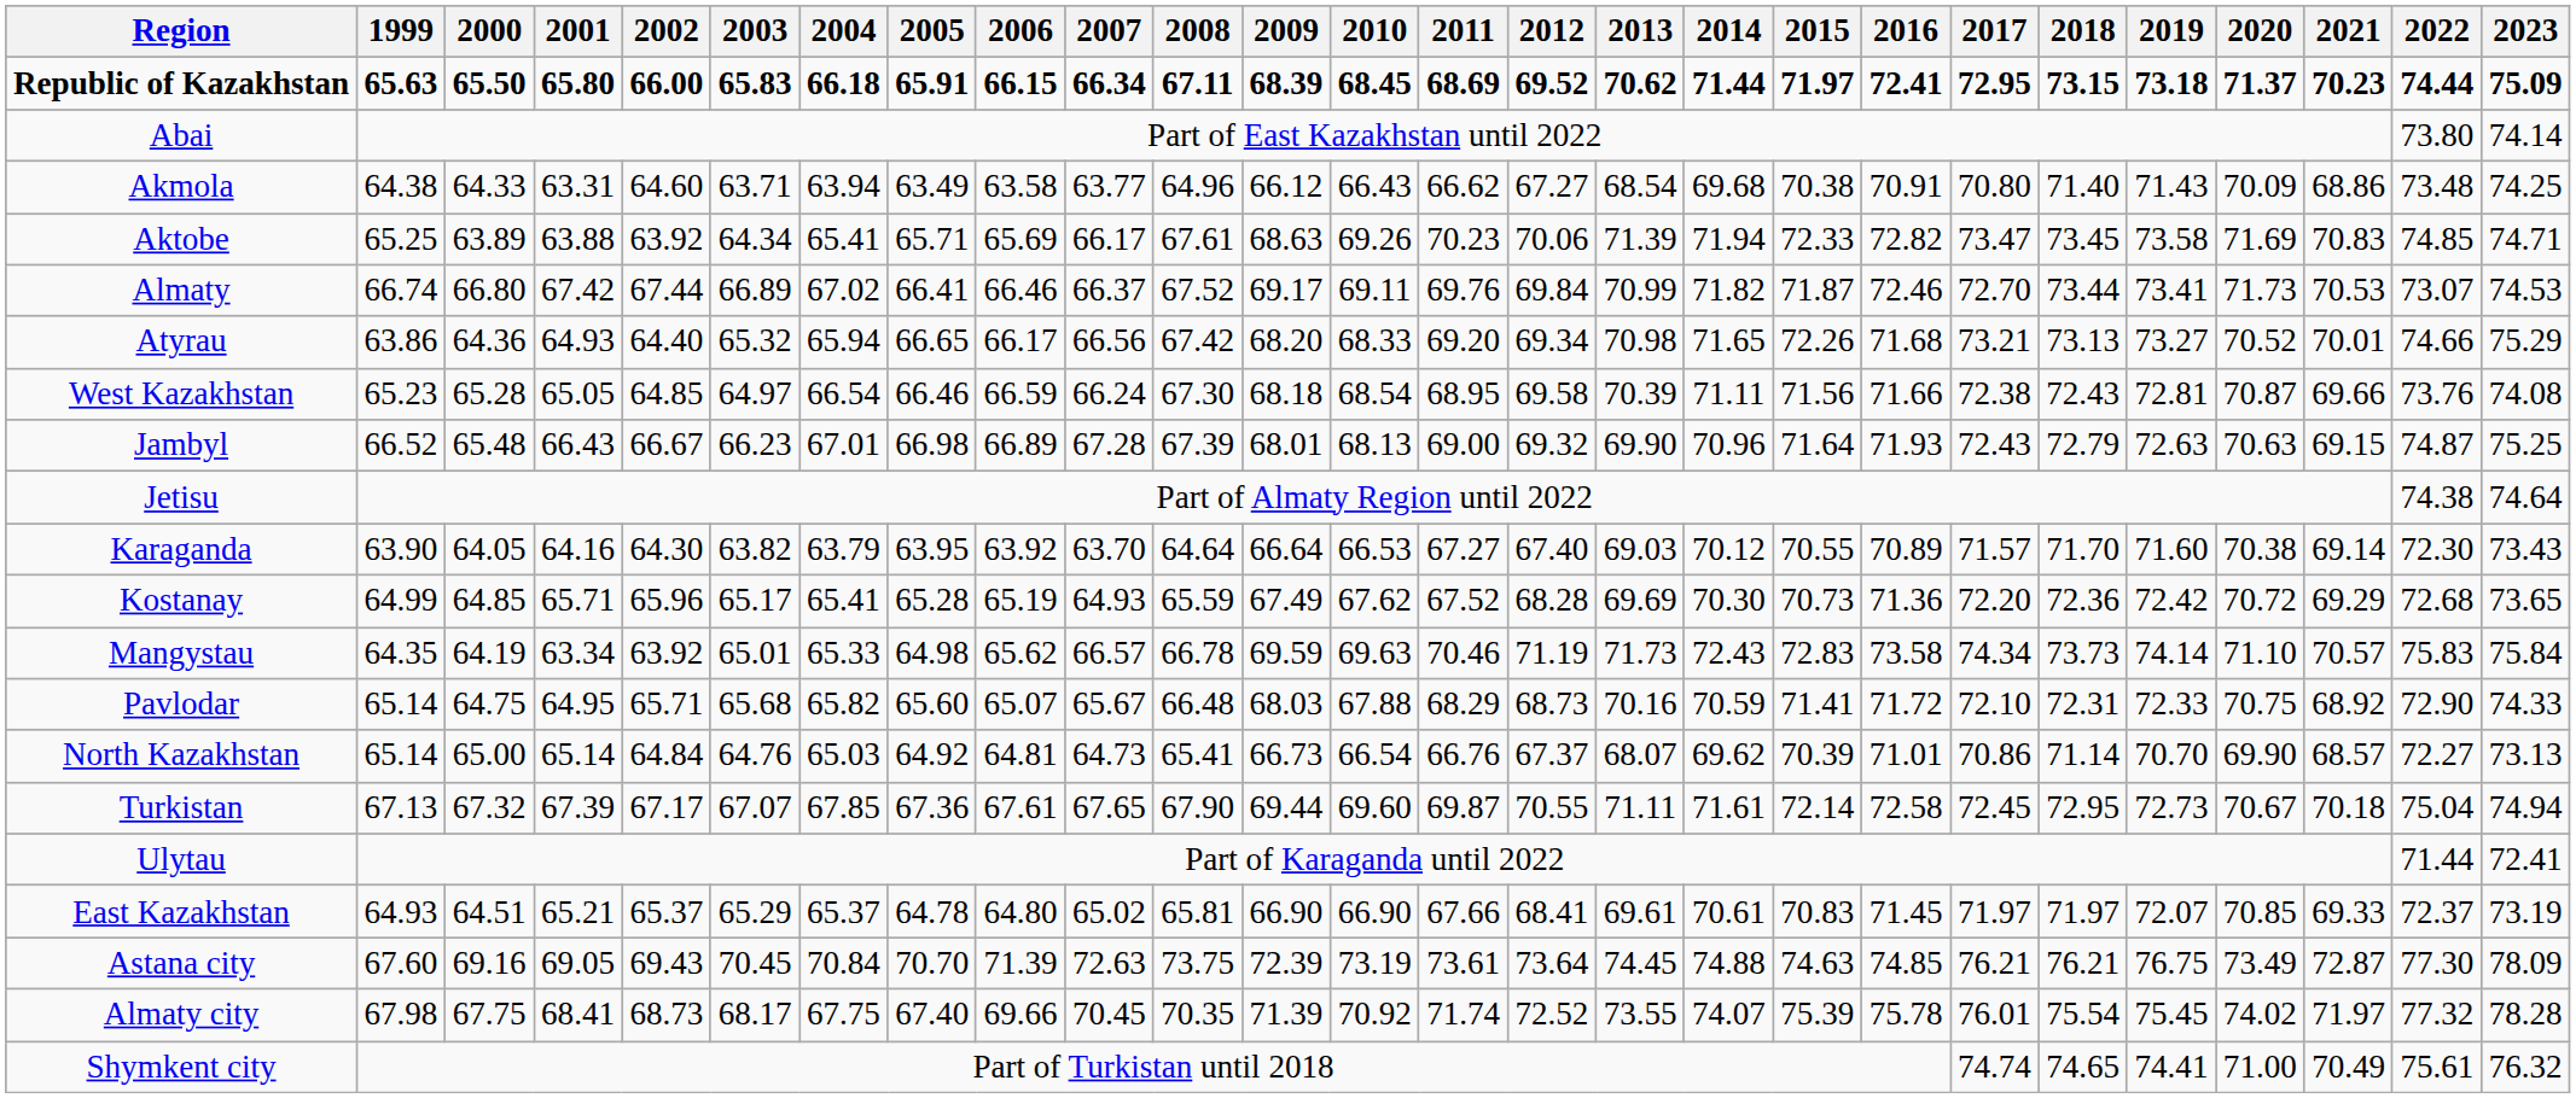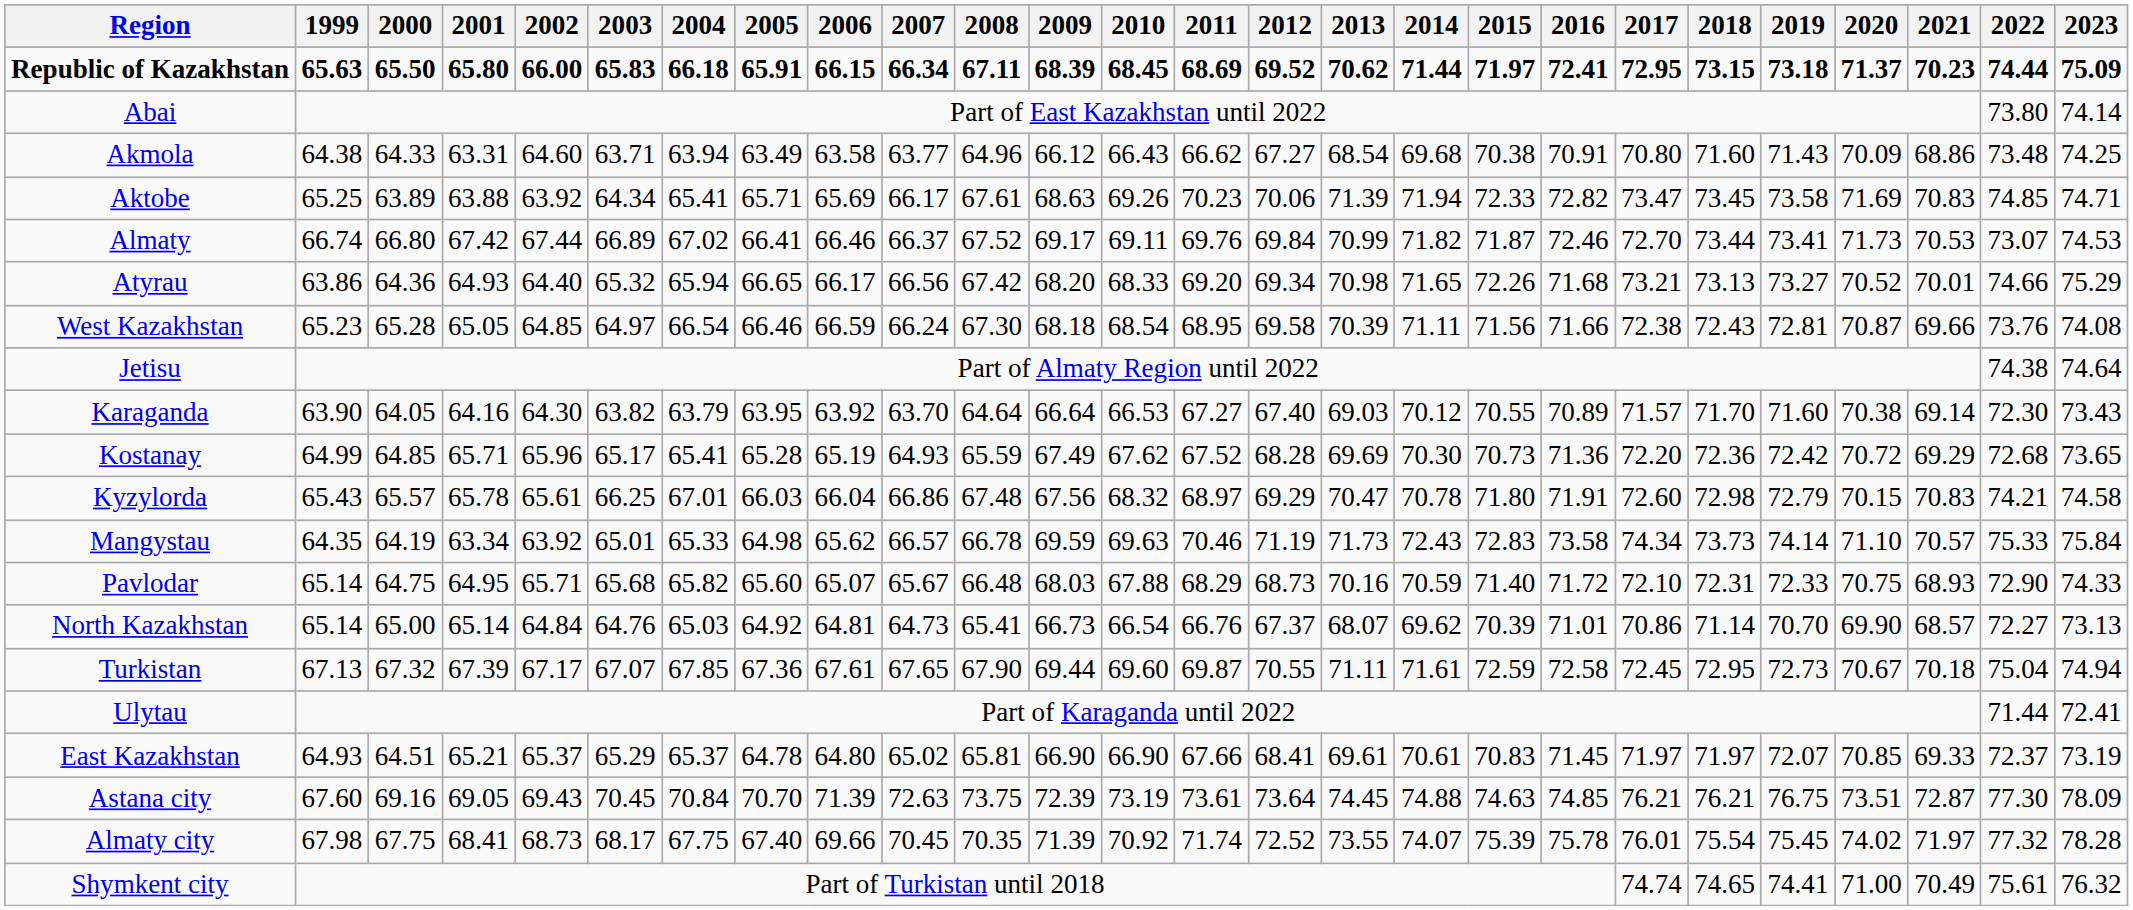 <table class="wikitable sortable mw-datatable static-row-numbers sort-under col1left" style="text-align:center; white-space: nowrap;">
 <tr>
 <th><a href='#'>Region</a></th>
 <th data-sort-type=number>1999</th>
 <th data-sort-type=number>2000</th>
 <th data-sort-type=number>2001</th>
 <th data-sort-type=number>2002</th>
 <th data-sort-type=number>2003</th>
 <th data-sort-type=number>2004</th>
 <th data-sort-type=number>2005</th>
 <th data-sort-type=number>2006</th>
 <th data-sort-type=number>2007</th>
 <th data-sort-type=number>2008</th>
 <th data-sort-type=number>2009</th>
 <th data-sort-type=number>2010</th>
 <th data-sort-type=number>2011</th>
 <th data-sort-type=number>2012</th>
 <th data-sort-type=number>2013</th>
 <th data-sort-type=number>2014</th>
 <th data-sort-type=number>2015</th>
 <th data-sort-type=number>2016</th>
 <th data-sort-type=number>2017</th>
 <th data-sort-type=number>2018</th>
 <th data-sort-type=number>2019</th>
 <th data-sort-type=number>2020</th>
 <th data-sort-type=number>2021</th>
 <th data-sort-type=number>2022</th>
 <th data-sort-type=number>2023</th>
 </tr>
 <tr>
 <td><strong>Republic of Kazakhstan</strong></td>
 <td><strong>65.63</strong></td>
 <td><strong>65.50</strong></td>
 <td><strong>65.80</strong></td>
 <td><strong>66.00</strong></td>
 <td><strong>65.83</strong></td>
 <td><strong>66.18</strong></td>
 <td><strong>65.91</strong></td>
 <td><strong>66.15</strong></td>
 <td><strong>66.34</strong></td>
 <td><strong>67.11</strong></td>
 <td><strong>68.39</strong></td>
 <td><strong>68.45</strong></td>
 <td><strong>68.69</strong></td>
 <td><strong>69.52</strong></td>
 <td><strong>70.62</strong></td>
 <td><strong>71.44</strong></td>
 <td><strong>71.97</strong></td>
 <td><strong>72.41</strong></td>
 <td><strong>72.95</strong></td>
 <td><strong>73.15</strong></td>
 <td><strong>73.18</strong></td>
 <td><strong>71.37</strong></td>
 <td><strong>70.23</strong></td>
 <td><strong>74.44</strong></td>
 <td><strong>75.09</strong></td>
 </tr>
 <tr>
 <td><a href='#'>Abai</a></td>
 <td colspan="23">Part of <a href='#'>East Kazakhstan</a> until 2022</td>
 <td>73.80</td>
 <td>74.14</td>
 </tr>
 <tr>
 <td><a href='#'>Akmola</a></td>
 <td>64.38</td>
 <td>64.33</td>
 <td>63.31</td>
 <td>64.60</td>
 <td>63.71</td>
 <td>63.94</td>
 <td>63.49</td>
 <td>63.58</td>
 <td>63.77</td>
 <td>64.96</td>
 <td>66.12</td>
 <td>66.43</td>
 <td>66.62</td>
 <td>67.27</td>
 <td>68.54</td>
 <td>69.68</td>
 <td>70.38</td>
 <td>70.91</td>
 <td>70.80</td>
-<td>71.40</td>
+<td>71.60</td>
 <td>71.43</td>
 <td>70.09</td>
 <td>68.86</td>
 <td>73.48</td>
 <td>74.25</td>
 </tr>
 <tr>
 <td><a href='#'>Aktobe</a></td>
 <td>65.25</td>
 <td>63.89</td>
 <td>63.88</td>
 <td>63.92</td>
 <td>64.34</td>
 <td>65.41</td>
 <td>65.71</td>
 <td>65.69</td>
 <td>66.17</td>
 <td>67.61</td>
 <td>68.63</td>
 <td>69.26</td>
 <td>70.23</td>
 <td>70.06</td>
 <td>71.39</td>
 <td>71.94</td>
 <td>72.33</td>
 <td>72.82</td>
 <td>73.47</td>
 <td>73.45</td>
 <td>73.58</td>
 <td>71.69</td>
 <td>70.83</td>
 <td>74.85</td>
 <td>74.71</td>
 </tr>
 <tr>
 <td><a href='#'>Almaty</a></td>
 <td>66.74</td>
 <td>66.80</td>
 <td>67.42</td>
 <td>67.44</td>
 <td>66.89</td>
 <td>67.02</td>
 <td>66.41</td>
 <td>66.46</td>
 <td>66.37</td>
 <td>67.52</td>
 <td>69.17</td>
 <td>69.11</td>
 <td>69.76</td>
 <td>69.84</td>
 <td>70.99</td>
 <td>71.82</td>
 <td>71.87</td>
 <td>72.46</td>
 <td>72.70</td>
 <td>73.44</td>
 <td>73.41</td>
 <td>71.73</td>
 <td>70.53</td>
 <td>73.07</td>
 <td>74.53</td>
 </tr>
 <tr>
 <td><a href='#'>Atyrau</a></td>
 <td>63.86</td>
 <td>64.36</td>
 <td>64.93</td>
 <td>64.40</td>
 <td>65.32</td>
 <td>65.94</td>
 <td>66.65</td>
 <td>66.17</td>
 <td>66.56</td>
 <td>67.42</td>
 <td>68.20</td>
 <td>68.33</td>
 <td>69.20</td>
 <td>69.34</td>
 <td>70.98</td>
 <td>71.65</td>
 <td>72.26</td>
 <td>71.68</td>
 <td>73.21</td>
 <td>73.13</td>
 <td>73.27</td>
 <td>70.52</td>
 <td>70.01</td>
 <td>74.66</td>
 <td>75.29</td>
 </tr>
 <tr>
 <td><a href='#'>West Kazakhstan</a></td>
 <td>65.23</td>
 <td>65.28</td>
 <td>65.05</td>
 <td>64.85</td>
 <td>64.97</td>
 <td>66.54</td>
 <td>66.46</td>
 <td>66.59</td>
 <td>66.24</td>
 <td>67.30</td>
 <td>68.18</td>
 <td>68.54</td>
 <td>68.95</td>
 <td>69.58</td>
 <td>70.39</td>
 <td>71.11</td>
 <td>71.56</td>
 <td>71.66</td>
 <td>72.38</td>
 <td>72.43</td>
 <td>72.81</td>
 <td>70.87</td>
 <td>69.66</td>
 <td>73.76</td>
 <td>74.08</td>
 </tr>
 <tr>
-<td><a href='#'>Jambyl</a></td>
-<td>66.52</td>
-<td>65.48</td>
-<td>66.43</td>
-<td>66.67</td>
-<td>66.23</td>
-<td>67.01</td>
-<td>66.98</td>
-<td>66.89</td>
-<td>67.28</td>
-<td>67.39</td>
-<td>68.01</td>
-<td>68.13</td>
-<td>69.00</td>
-<td>69.32</td>
-<td>69.90</td>
-<td>70.96</td>
-<td>71.64</td>
-<td>71.93</td>
-<td>72.43</td>
-<td>72.79</td>
-<td>72.63</td>
-<td>70.63</td>
-<td>69.15</td>
-<td>74.87</td>
-<td>75.25</td>
-</tr>
-<tr>
 <td><a href='#'>Jetisu</a></td>
 <td colspan="23">Part of <a href='#'>Almaty Region</a> until 2022</td>
 <td>74.38</td>
 <td>74.64</td>
 </tr>
 <tr>
 <td><a href='#'>Karaganda</a></td>
 <td>63.90</td>
 <td>64.05</td>
 <td>64.16</td>
 <td>64.30</td>
 <td>63.82</td>
 <td>63.79</td>
 <td>63.95</td>
 <td>63.92</td>
 <td>63.70</td>
 <td>64.64</td>
 <td>66.64</td>
 <td>66.53</td>
 <td>67.27</td>
 <td>67.40</td>
 <td>69.03</td>
 <td>70.12</td>
 <td>70.55</td>
 <td>70.89</td>
 <td>71.57</td>
 <td>71.70</td>
 <td>71.60</td>
 <td>70.38</td>
 <td>69.14</td>
 <td>72.30</td>
 <td>73.43</td>
 </tr>
 <tr>
 <td><a href='#'>Kostanay</a></td>
 <td>64.99</td>
 <td>64.85</td>
 <td>65.71</td>
 <td>65.96</td>
 <td>65.17</td>
 <td>65.41</td>
 <td>65.28</td>
 <td>65.19</td>
 <td>64.93</td>
 <td>65.59</td>
 <td>67.49</td>
 <td>67.62</td>
 <td>67.52</td>
 <td>68.28</td>
 <td>69.69</td>
 <td>70.30</td>
 <td>70.73</td>
 <td>71.36</td>
 <td>72.20</td>
 <td>72.36</td>
 <td>72.42</td>
 <td>70.72</td>
 <td>69.29</td>
 <td>72.68</td>
 <td>73.65</td>
 </tr>
 <tr>
+<td><a href='#'>Kyzylorda</a></td>
+<td>65.43</td>
+<td>65.57</td>
+<td>65.78</td>
+<td>65.61</td>
+<td>66.25</td>
+<td>67.01</td>
+<td>66.03</td>
+<td>66.04</td>
+<td>66.86</td>
+<td>67.48</td>
+<td>67.56</td>
+<td>68.32</td>
+<td>68.97</td>
+<td>69.29</td>
+<td>70.47</td>
+<td>70.78</td>
+<td>71.80</td>
+<td>71.91</td>
+<td>72.60</td>
+<td>72.98</td>
+<td>72.79</td>
+<td>70.15</td>
+<td>70.83</td>
+<td>74.21</td>
+<td>74.58</td>
+</tr>
+<tr>
 <td><a href='#'>Mangystau</a></td>
 <td>64.35</td>
 <td>64.19</td>
 <td>63.34</td>
 <td>63.92</td>
 <td>65.01</td>
 <td>65.33</td>
 <td>64.98</td>
 <td>65.62</td>
 <td>66.57</td>
 <td>66.78</td>
 <td>69.59</td>
 <td>69.63</td>
 <td>70.46</td>
 <td>71.19</td>
 <td>71.73</td>
 <td>72.43</td>
 <td>72.83</td>
 <td>73.58</td>
 <td>74.34</td>
 <td>73.73</td>
 <td>74.14</td>
 <td>71.10</td>
 <td>70.57</td>
-<td>75.83</td>
+<td>75.33</td>
 <td>75.84</td>
 </tr>
 <tr>
 <td><a href='#'>Pavlodar</a></td>
 <td>65.14</td>
 <td>64.75</td>
 <td>64.95</td>
 <td>65.71</td>
 <td>65.68</td>
 <td>65.82</td>
 <td>65.60</td>
 <td>65.07</td>
 <td>65.67</td>
 <td>66.48</td>
 <td>68.03</td>
 <td>67.88</td>
 <td>68.29</td>
 <td>68.73</td>
 <td>70.16</td>
 <td>70.59</td>
-<td>71.41</td>
+<td>71.40</td>
 <td>71.72</td>
 <td>72.10</td>
 <td>72.31</td>
 <td>72.33</td>
 <td>70.75</td>
-<td>68.92</td>
+<td>68.93</td>
 <td>72.90</td>
 <td>74.33</td>
 </tr>
 <tr>
 <td><a href='#'>North Kazakhstan</a></td>
 <td>65.14</td>
 <td>65.00</td>
 <td>65.14</td>
 <td>64.84</td>
 <td>64.76</td>
 <td>65.03</td>
 <td>64.92</td>
 <td>64.81</td>
 <td>64.73</td>
 <td>65.41</td>
 <td>66.73</td>
 <td>66.54</td>
 <td>66.76</td>
 <td>67.37</td>
 <td>68.07</td>
 <td>69.62</td>
 <td>70.39</td>
 <td>71.01</td>
 <td>70.86</td>
 <td>71.14</td>
 <td>70.70</td>
 <td>69.90</td>
 <td>68.57</td>
 <td>72.27</td>
 <td>73.13</td>
 </tr>
 <tr>
 <td><a href='#'>Turkistan</a></td>
 <td>67.13</td>
 <td>67.32</td>
 <td>67.39</td>
 <td>67.17</td>
 <td>67.07</td>
 <td>67.85</td>
 <td>67.36</td>
 <td>67.61</td>
 <td>67.65</td>
 <td>67.90</td>
 <td>69.44</td>
 <td>69.60</td>
 <td>69.87</td>
 <td>70.55</td>
 <td>71.11</td>
 <td>71.61</td>
-<td>72.14</td>
+<td>72.59</td>
 <td>72.58</td>
 <td>72.45</td>
 <td>72.95</td>
 <td>72.73</td>
 <td>70.67</td>
 <td>70.18</td>
 <td>75.04</td>
 <td>74.94</td>
 </tr>
 <tr>
 <td><a href='#'>Ulytau</a></td>
 <td class="sortbottom" colspan="23">Part of <a href='#'>Karaganda</a> until 2022</td>
 <td>71.44</td>
 <td>72.41</td>
 </tr>
 <tr>
 <td><a href='#'>East Kazakhstan</a></td>
 <td>64.93</td>
 <td>64.51</td>
 <td>65.21</td>
 <td>65.37</td>
 <td>65.29</td>
 <td>65.37</td>
 <td>64.78</td>
 <td>64.80</td>
 <td>65.02</td>
 <td>65.81</td>
 <td>66.90</td>
 <td>66.90</td>
 <td>67.66</td>
 <td>68.41</td>
 <td>69.61</td>
 <td>70.61</td>
 <td>70.83</td>
 <td>71.45</td>
 <td>71.97</td>
 <td>71.97</td>
 <td>72.07</td>
 <td>70.85</td>
 <td>69.33</td>
 <td>72.37</td>
 <td>73.19</td>
 </tr>
 <tr>
 <td><a href='#'>Astana city</a></td>
 <td>67.60</td>
 <td>69.16</td>
 <td>69.05</td>
 <td>69.43</td>
 <td>70.45</td>
 <td>70.84</td>
 <td>70.70</td>
 <td>71.39</td>
 <td>72.63</td>
 <td>73.75</td>
 <td>72.39</td>
 <td>73.19</td>
 <td>73.61</td>
 <td>73.64</td>
 <td>74.45</td>
 <td>74.88</td>
 <td>74.63</td>
 <td>74.85</td>
 <td>76.21</td>
 <td>76.21</td>
 <td>76.75</td>
-<td>73.49</td>
+<td>73.51</td>
 <td>72.87</td>
 <td>77.30</td>
 <td>78.09</td>
 </tr>
 <tr>
 <td><a href='#'>Almaty city</a></td>
 <td>67.98</td>
 <td>67.75</td>
 <td>68.41</td>
 <td>68.73</td>
 <td>68.17</td>
 <td>67.75</td>
 <td>67.40</td>
 <td>69.66</td>
 <td>70.45</td>
 <td>70.35</td>
 <td>71.39</td>
 <td>70.92</td>
 <td>71.74</td>
 <td>72.52</td>
 <td>73.55</td>
 <td>74.07</td>
 <td>75.39</td>
 <td>75.78</td>
 <td>76.01</td>
 <td>75.54</td>
 <td>75.45</td>
 <td>74.02</td>
 <td>71.97</td>
 <td>77.32</td>
 <td>78.28</td>
 </tr>
 <tr>
 <td><a href='#'>Shymkent city</a></td>
 <td colspan="18">Part of <a href='#'>Turkistan</a> until 2018</td>
 <td>74.74</td>
 <td>74.65</td>
 <td>74.41</td>
 <td>71.00</td>
 <td>70.49</td>
 <td>75.61</td>
 <td>76.32</td>
 </tr>
 </table>
